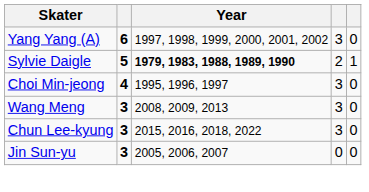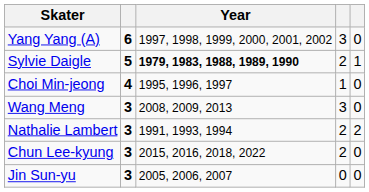 <table class="wikitable" border="1">
 <tr>
 <th>Skater</th>
 <th></th>
 <th>Year</th>
 <th></th>
 <th></th>
 </tr>
 <tr>
 <td> <a href='#'>Yang Yang (A)</a></td>
 <td><strong>6</strong></td>
 <td><small>1997, 1998, 1999, 2000, 2001, 2002 </small></td>
 <td>3</td>
 <td>0</td>
 </tr>
 <tr>
 <td> <a href='#'>Sylvie Daigle</a></td>
 <td><strong>5</strong></td>
 <td><strong><small>1979, 1983, 1988, 1989, 1990 </small></strong></td>
 <td>2</td>
 <td>1</td>
 </tr>
 <tr>
 <td> <a href='#'>Choi Min-jeong</a></td>
 <td><strong>4</strong></td>
 <td><small>1995, 1996, 1997 </small></td>
-<td>3</td>
+<td>1</td>
 <td>0</td>
 </tr>
 <tr>
 <td> <a href='#'>Wang Meng</a></td>
 <td><strong>3</strong></td>
 <td><small>2008, 2009, 2013 </small></td>
 <td>3</td>
 <td>0</td>
 </tr>
 <tr>
+<td> <a href='#'>Nathalie Lambert</a></td>
+<td><strong>3</strong></td>
+<td><small>1991, 1993, 1994 </small></td>
+<td>2</td>
+<td>2</td>
+</tr>
+<tr>
 <td> <a href='#'>Chun Lee-kyung</a></td>
 <td><strong>3</strong></td>
 <td><small>2015, 2016, 2018, 2022 </small></td>
-<td>3</td>
+<td>2</td>
 <td>0</td>
 </tr>
 <tr>
 <td> <a href='#'>Jin Sun-yu</a></td>
 <td><strong>3</strong></td>
 <td><small>2005, 2006, 2007 </small></td>
 <td>0</td>
 <td>0</td>
 </tr>
 </table>
